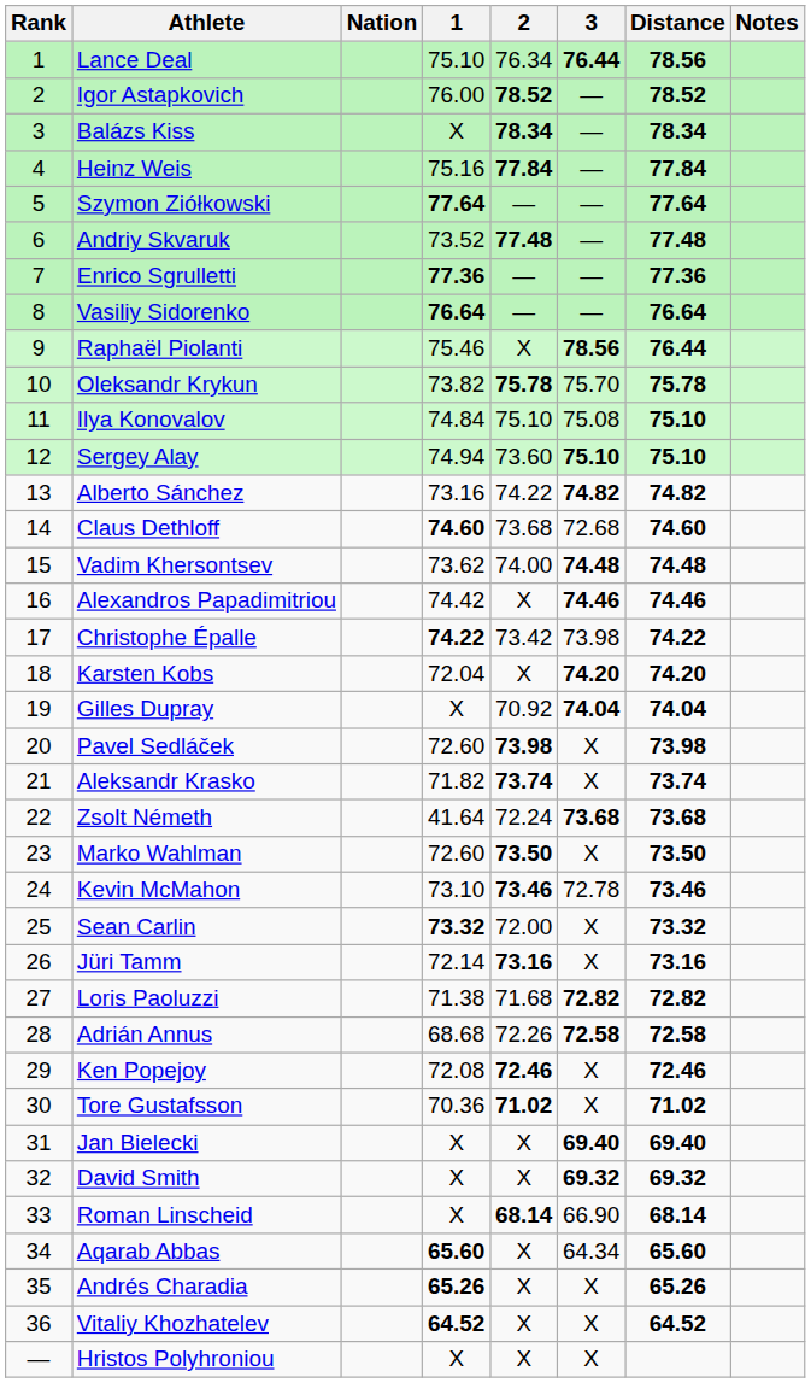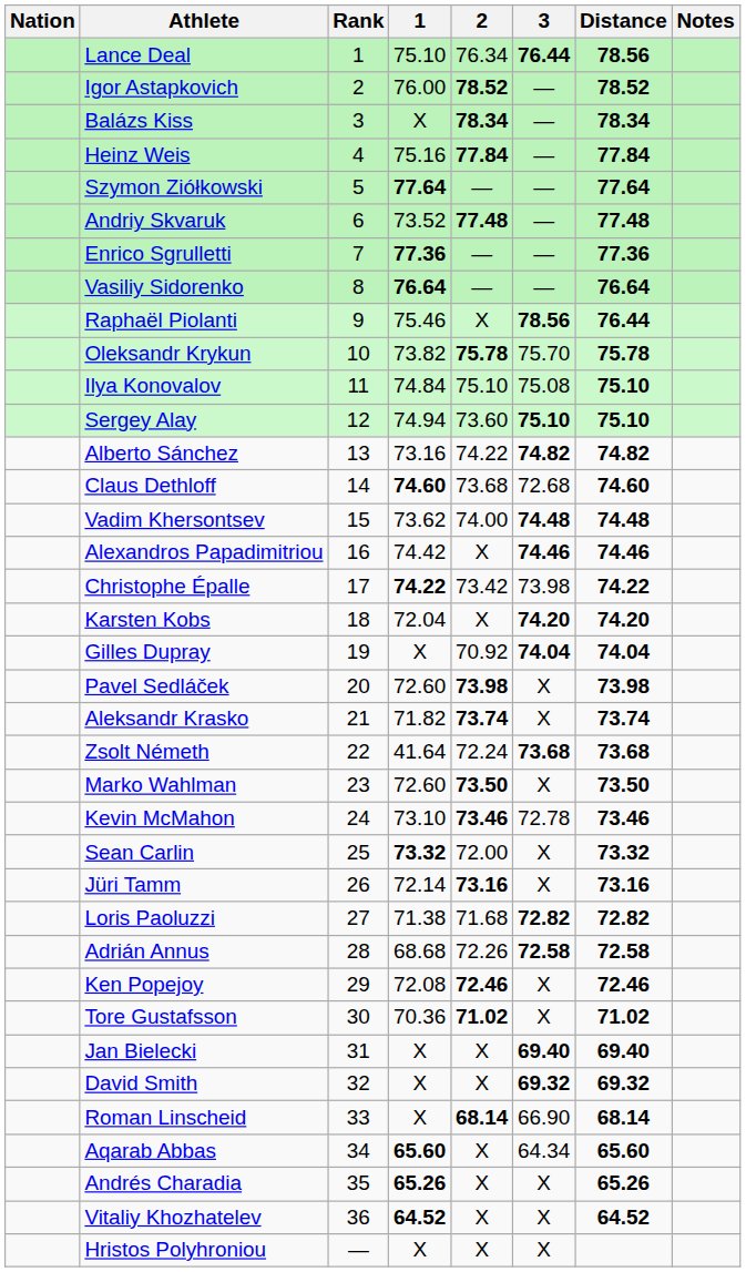 <table class="wikitable sortable" style="text-align:center">
 <tr>
+<th>Nation</th>
+<th>Athlete</th>
 <th>Rank</th>
-<th>Athlete</th>
-<th>Nation</th>
 <th>1</th>
 <th>2</th>
 <th>3</th>
 <th>Distance</th>
 <th>Notes</th>
 </tr>
 <tr style="background:#bbf3bb;">
+<td align=left></td>
+<td align=left><a href='#'>Lance Deal</a></td>
 <td>1</td>
-<td align=left><a href='#'>Lance Deal</a></td>
-<td align=left></td>
 <td>75.10</td>
 <td>76.34</td>
 <td><strong>76.44</strong></td>
 <td><strong>78.56</strong></td>
 <td></td>
 </tr>
 <tr style="background:#bbf3bb;">
+<td align=left></td>
+<td align=left><a href='#'>Igor Astapkovich</a></td>
 <td>2</td>
-<td align=left><a href='#'>Igor Astapkovich</a></td>
-<td align=left></td>
 <td>76.00</td>
 <td><strong>78.52</strong></td>
 <td>—</td>
 <td><strong>78.52</strong></td>
 <td></td>
 </tr>
 <tr style="background:#bbf3bb;">
+<td align=left></td>
+<td align=left><a href='#'>Balázs Kiss</a></td>
 <td>3</td>
-<td align=left><a href='#'>Balázs Kiss</a></td>
-<td align=left></td>
 <td data-sort-value=1.00>X</td>
 <td><strong>78.34</strong></td>
 <td>—</td>
 <td><strong>78.34</strong></td>
 <td></td>
 </tr>
 <tr style="background:#bbf3bb;">
+<td align=left></td>
+<td align=left><a href='#'>Heinz Weis</a></td>
 <td>4</td>
-<td align=left><a href='#'>Heinz Weis</a></td>
-<td align=left></td>
 <td>75.16</td>
 <td><strong>77.84</strong></td>
 <td>—</td>
 <td><strong>77.84</strong></td>
 <td></td>
 </tr>
 <tr style="background:#bbf3bb;">
+<td align=left></td>
+<td align=left><a href='#'>Szymon Ziółkowski</a></td>
 <td>5</td>
-<td align=left><a href='#'>Szymon Ziółkowski</a></td>
-<td align=left></td>
 <td><strong>77.64</strong></td>
 <td>—</td>
 <td>—</td>
 <td><strong>77.64</strong></td>
 <td></td>
 </tr>
 <tr style="background:#bbf3bb;">
+<td align=left></td>
+<td align=left><a href='#'>Andriy Skvaruk</a></td>
 <td>6</td>
-<td align=left><a href='#'>Andriy Skvaruk</a></td>
-<td align=left></td>
 <td>73.52</td>
 <td><strong>77.48</strong></td>
 <td>—</td>
 <td><strong>77.48</strong></td>
 <td></td>
 </tr>
 <tr style="background:#bbf3bb;">
+<td align=left></td>
+<td align=left><a href='#'>Enrico Sgrulletti</a></td>
 <td>7</td>
-<td align=left><a href='#'>Enrico Sgrulletti</a></td>
-<td align=left></td>
 <td><strong>77.36</strong></td>
 <td>—</td>
 <td>—</td>
 <td><strong>77.36</strong></td>
 <td></td>
 </tr>
 <tr style="background:#bbf3bb;">
+<td align=left></td>
+<td align=left><a href='#'>Vasiliy Sidorenko</a></td>
 <td>8</td>
-<td align=left><a href='#'>Vasiliy Sidorenko</a></td>
-<td align=left></td>
 <td><strong>76.64</strong></td>
 <td>—</td>
 <td>—</td>
 <td><strong>76.64</strong></td>
 <td></td>
 </tr>
 <tr style="background:#ccf9cc;">
+<td align=left></td>
+<td align=left><a href='#'>Raphaël Piolanti</a></td>
 <td>9</td>
-<td align=left><a href='#'>Raphaël Piolanti</a></td>
-<td align=left></td>
 <td>75.46</td>
 <td data-sort-value=1.00>X</td>
 <td><strong>78.56</strong></td>
 <td><strong>76.44</strong></td>
 <td></td>
 </tr>
 <tr style="background:#ccf9cc;">
+<td align=left></td>
+<td align=left><a href='#'>Oleksandr Krykun</a></td>
 <td>10</td>
-<td align=left><a href='#'>Oleksandr Krykun</a></td>
-<td align=left></td>
 <td>73.82</td>
 <td><strong>75.78</strong></td>
 <td>75.70</td>
 <td><strong>75.78</strong></td>
 <td></td>
 </tr>
 <tr style="background:#ccf9cc;">
+<td align=left></td>
+<td align=left><a href='#'>Ilya Konovalov</a></td>
 <td>11</td>
-<td align=left><a href='#'>Ilya Konovalov</a></td>
-<td align=left></td>
 <td>74.84</td>
 <td>75.10</td>
 <td>75.08</td>
 <td><strong>75.10</strong></td>
 <td></td>
 </tr>
 <tr style="background:#ccf9cc;">
+<td align=left></td>
+<td align=left><a href='#'>Sergey Alay</a></td>
 <td>12</td>
-<td align=left><a href='#'>Sergey Alay</a></td>
-<td align=left></td>
 <td>74.94</td>
 <td>73.60</td>
 <td><strong>75.10</strong></td>
 <td><strong>75.10</strong></td>
 <td></td>
 </tr>
 <tr>
+<td align=left></td>
+<td align=left><a href='#'>Alberto Sánchez</a></td>
 <td>13</td>
-<td align=left><a href='#'>Alberto Sánchez</a></td>
-<td align=left></td>
 <td>73.16</td>
 <td>74.22</td>
 <td><strong>74.82</strong></td>
 <td><strong>74.82</strong></td>
 <td></td>
 </tr>
 <tr>
+<td align=left></td>
+<td align=left><a href='#'>Claus Dethloff</a></td>
 <td>14</td>
-<td align=left><a href='#'>Claus Dethloff</a></td>
-<td align=left></td>
 <td><strong>74.60</strong></td>
 <td>73.68</td>
 <td>72.68</td>
 <td><strong>74.60</strong></td>
 <td></td>
 </tr>
 <tr>
+<td align=left></td>
+<td align=left><a href='#'>Vadim Khersontsev</a></td>
 <td>15</td>
-<td align=left><a href='#'>Vadim Khersontsev</a></td>
-<td align=left></td>
 <td>73.62</td>
 <td>74.00</td>
 <td><strong>74.48</strong></td>
 <td><strong>74.48</strong></td>
 <td></td>
 </tr>
 <tr>
+<td align=left></td>
+<td align=left><a href='#'>Alexandros Papadimitriou</a></td>
 <td>16</td>
-<td align=left><a href='#'>Alexandros Papadimitriou</a></td>
-<td align=left></td>
 <td>74.42</td>
 <td data-sort-value=1.00>X</td>
 <td><strong>74.46</strong></td>
 <td><strong>74.46</strong></td>
 <td></td>
 </tr>
 <tr>
+<td align=left></td>
+<td align=left><a href='#'>Christophe Épalle</a></td>
 <td>17</td>
-<td align=left><a href='#'>Christophe Épalle</a></td>
-<td align=left></td>
 <td><strong>74.22</strong></td>
 <td>73.42</td>
 <td>73.98</td>
 <td><strong>74.22</strong></td>
 <td></td>
 </tr>
 <tr>
+<td align=left></td>
+<td align=left><a href='#'>Karsten Kobs</a></td>
 <td>18</td>
-<td align=left><a href='#'>Karsten Kobs</a></td>
-<td align=left></td>
 <td>72.04</td>
 <td data-sort-value=1.00>X</td>
 <td><strong>74.20</strong></td>
 <td><strong>74.20</strong></td>
 <td></td>
 </tr>
 <tr>
+<td align=left></td>
+<td align=left><a href='#'>Gilles Dupray</a></td>
 <td>19</td>
-<td align=left><a href='#'>Gilles Dupray</a></td>
-<td align=left></td>
 <td data-sort-value=1.00>X</td>
 <td>70.92</td>
 <td><strong>74.04</strong></td>
 <td><strong>74.04</strong></td>
 <td></td>
 </tr>
 <tr>
+<td align=left></td>
+<td align=left><a href='#'>Pavel Sedláček</a></td>
 <td>20</td>
-<td align=left><a href='#'>Pavel Sedláček</a></td>
-<td align=left></td>
 <td>72.60</td>
 <td><strong>73.98</strong></td>
 <td data-sort-value=1.00>X</td>
 <td><strong>73.98</strong></td>
 <td></td>
 </tr>
 <tr>
+<td align=left></td>
+<td align=left><a href='#'>Aleksandr Krasko</a></td>
 <td>21</td>
-<td align=left><a href='#'>Aleksandr Krasko</a></td>
-<td align=left></td>
 <td>71.82</td>
 <td><strong>73.74</strong></td>
 <td data-sort-value=1.00>X</td>
 <td><strong>73.74</strong></td>
 <td></td>
 </tr>
 <tr>
+<td align=left></td>
+<td align=left><a href='#'>Zsolt Németh</a></td>
 <td>22</td>
-<td align=left><a href='#'>Zsolt Németh</a></td>
-<td align=left></td>
 <td>41.64</td>
 <td>72.24</td>
 <td><strong>73.68</strong></td>
 <td><strong>73.68</strong></td>
 <td></td>
 </tr>
 <tr>
+<td align=left></td>
+<td align=left><a href='#'>Marko Wahlman</a></td>
 <td>23</td>
-<td align=left><a href='#'>Marko Wahlman</a></td>
-<td align=left></td>
 <td>72.60</td>
 <td><strong>73.50</strong></td>
 <td data-sort-value=1.00>X</td>
 <td><strong>73.50</strong></td>
 <td></td>
 </tr>
 <tr>
+<td align=left></td>
+<td align=left><a href='#'>Kevin McMahon</a></td>
 <td>24</td>
-<td align=left><a href='#'>Kevin McMahon</a></td>
-<td align=left></td>
 <td>73.10</td>
 <td><strong>73.46</strong></td>
 <td>72.78</td>
 <td><strong>73.46</strong></td>
 <td></td>
 </tr>
 <tr>
+<td align=left></td>
+<td align=left><a href='#'>Sean Carlin</a></td>
 <td>25</td>
-<td align=left><a href='#'>Sean Carlin</a></td>
-<td align=left></td>
 <td><strong>73.32</strong></td>
 <td>72.00</td>
 <td data-sort-value=1.00>X</td>
 <td><strong>73.32</strong></td>
 <td></td>
 </tr>
 <tr>
+<td align=left></td>
+<td align=left><a href='#'>Jüri Tamm</a></td>
 <td>26</td>
-<td align=left><a href='#'>Jüri Tamm</a></td>
-<td align=left></td>
 <td>72.14</td>
 <td><strong>73.16</strong></td>
 <td data-sort-value=1.00>X</td>
 <td><strong>73.16</strong></td>
 <td></td>
 </tr>
 <tr>
+<td align=left></td>
+<td align=left><a href='#'>Loris Paoluzzi</a></td>
 <td>27</td>
-<td align=left><a href='#'>Loris Paoluzzi</a></td>
-<td align=left></td>
 <td>71.38</td>
 <td>71.68</td>
 <td><strong>72.82</strong></td>
 <td><strong>72.82</strong></td>
 <td></td>
 </tr>
 <tr>
+<td align=left></td>
+<td align=left><a href='#'>Adrián Annus</a></td>
 <td>28</td>
-<td align=left><a href='#'>Adrián Annus</a></td>
-<td align=left></td>
 <td>68.68</td>
 <td>72.26</td>
 <td><strong>72.58</strong></td>
 <td><strong>72.58</strong></td>
 <td></td>
 </tr>
 <tr>
+<td align=left></td>
+<td align=left><a href='#'>Ken Popejoy</a></td>
 <td>29</td>
-<td align=left><a href='#'>Ken Popejoy</a></td>
-<td align=left></td>
 <td>72.08</td>
 <td><strong>72.46</strong></td>
 <td data-sort-value=1.00>X</td>
 <td><strong>72.46</strong></td>
 <td></td>
 </tr>
 <tr>
+<td align=left></td>
+<td align=left><a href='#'>Tore Gustafsson</a></td>
 <td>30</td>
-<td align=left><a href='#'>Tore Gustafsson</a></td>
-<td align=left></td>
 <td>70.36</td>
 <td><strong>71.02</strong></td>
 <td data-sort-value=1.00>X</td>
 <td><strong>71.02</strong></td>
 <td></td>
 </tr>
 <tr>
+<td align=left></td>
+<td align=left><a href='#'>Jan Bielecki</a></td>
 <td>31</td>
-<td align=left><a href='#'>Jan Bielecki</a></td>
-<td align=left></td>
 <td data-sort-value=1.00>X</td>
 <td data-sort-value=1.00>X</td>
 <td><strong>69.40</strong></td>
 <td><strong>69.40</strong></td>
 <td></td>
 </tr>
 <tr>
+<td align=left></td>
+<td align=left><a href='#'>David Smith</a></td>
 <td>32</td>
-<td align=left><a href='#'>David Smith</a></td>
-<td align=left></td>
 <td data-sort-value=1.00>X</td>
 <td data-sort-value=1.00>X</td>
 <td><strong>69.32</strong></td>
 <td><strong>69.32</strong></td>
 <td></td>
 </tr>
 <tr>
+<td align=left></td>
+<td align=left><a href='#'>Roman Linscheid</a></td>
 <td>33</td>
-<td align=left><a href='#'>Roman Linscheid</a></td>
-<td align=left></td>
 <td data-sort-value=1.00>X</td>
 <td><strong>68.14</strong></td>
 <td>66.90</td>
 <td><strong>68.14</strong></td>
 <td></td>
 </tr>
 <tr>
+<td align=left></td>
+<td align=left><a href='#'>Aqarab Abbas</a></td>
 <td>34</td>
-<td align=left><a href='#'>Aqarab Abbas</a></td>
-<td align=left></td>
 <td><strong>65.60</strong></td>
 <td data-sort-value=1.00>X</td>
 <td>64.34</td>
 <td><strong>65.60</strong></td>
 <td></td>
 </tr>
 <tr>
+<td align=left></td>
+<td align=left><a href='#'>Andrés Charadia</a></td>
 <td>35</td>
-<td align=left><a href='#'>Andrés Charadia</a></td>
-<td align=left></td>
 <td><strong>65.26</strong></td>
 <td data-sort-value=1.00>X</td>
 <td data-sort-value=1.00>X</td>
 <td><strong>65.26</strong></td>
 <td></td>
 </tr>
 <tr>
+<td align=left></td>
+<td align=left><a href='#'>Vitaliy Khozhatelev</a></td>
 <td>36</td>
-<td align=left><a href='#'>Vitaliy Khozhatelev</a></td>
-<td align=left></td>
 <td><strong>64.52</strong></td>
 <td data-sort-value=1.00>X</td>
 <td data-sort-value=1.00>X</td>
 <td><strong>64.52</strong></td>
 <td></td>
 </tr>
 <tr>
+<td align=left></td>
+<td align=left><a href='#'>Hristos Polyhroniou</a></td>
 <td data-sort-value=37>—</td>
-<td align=left><a href='#'>Hristos Polyhroniou</a></td>
-<td align=left></td>
 <td data-sort-value=1.00>X</td>
 <td data-sort-value=1.00>X</td>
 <td data-sort-value=1.00>X</td>
 <td data-sort-value=1.00></td>
 <td></td>
 </tr>
 </table>
